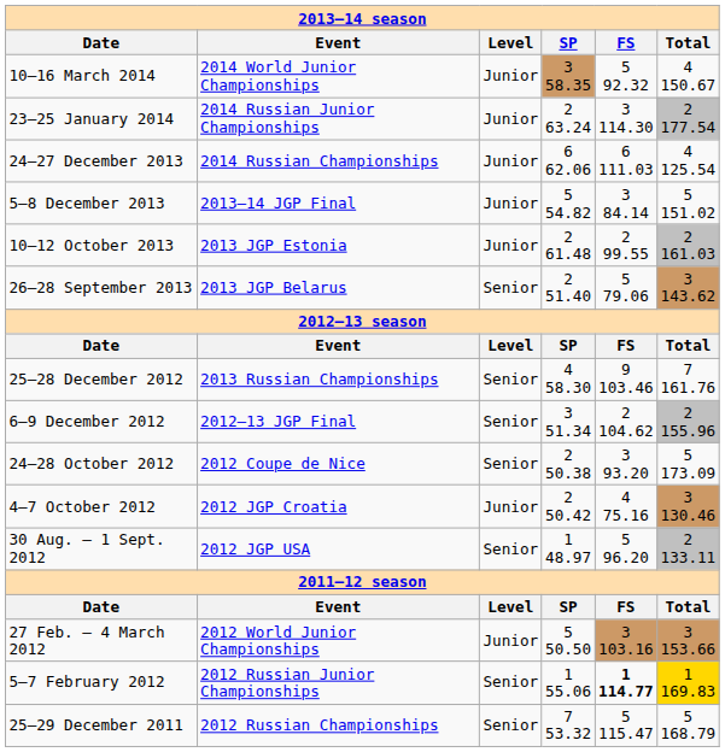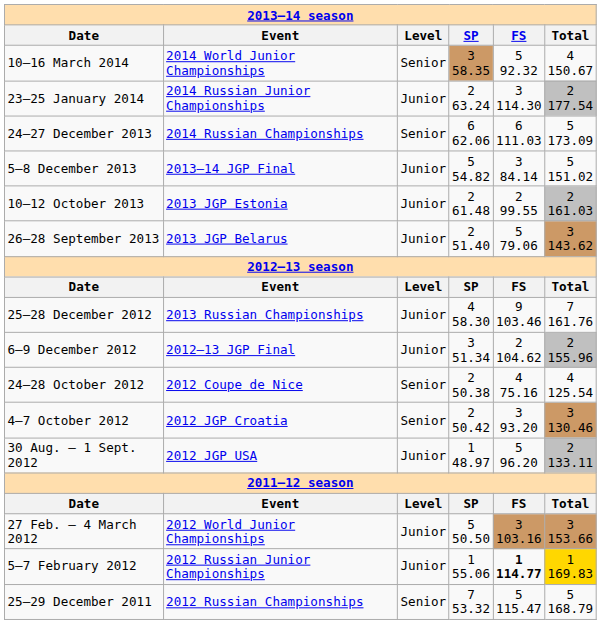 <table class="wikitable">
 <tr>
 <td style="background-color: #ffdead;" colspan=7 align="center"><strong><a href='#'>2013–14 season</a></strong></td>
 </tr>
 <tr>
 <th>Date</th>
 <th>Event</th>
 <th>Level</th>
 <th><a href='#'>SP</a></th>
 <th><a href='#'>FS</a></th>
 <th>Total</th>
 </tr>
 <tr>
 <td>10–16 March 2014</td>
 <td><a href='#'>2014 World Junior Championships</a></td>
-<td>Junior</td>
+<td>Senior</td>
 <td align=center bgcolor=cc9966>3 <br> 58.35</td>
 <td align=center>5 <br> 92.32</td>
 <td align=center>4 <br> 150.67</td>
 </tr>
 <tr>
 <td>23–25 January 2014</td>
 <td><a href='#'>2014 Russian Junior Championships</a></td>
 <td>Junior</td>
 <td align=center>2 <br> 63.24</td>
 <td align=center>3 <br> 114.30</td>
 <td align=center bgcolor=silver>2 <br> 177.54</td>
 </tr>
 <tr>
 <td>24–27 December 2013</td>
 <td><a href='#'>2014 Russian Championships</a></td>
-<td>Junior</td>
+<td>Senior</td>
 <td align=center>6 <br> 62.06</td>
 <td align=center>6 <br> 111.03</td>
-<td align=center>4 <br> 125.54</td>
+<td align=center>5 <br> 173.09</td>
 </tr>
 <tr>
 <td>5–8 December 2013</td>
 <td><a href='#'>2013–14 JGP Final</a></td>
 <td>Junior</td>
 <td align=center>5 <br> 54.82</td>
 <td align=center>3 <br> 84.14</td>
 <td align=center>5 <br> 151.02</td>
 </tr>
 <tr>
 <td>10–12 October 2013</td>
 <td><a href='#'>2013 JGP Estonia</a></td>
 <td>Junior</td>
 <td align=center>2 <br> 61.48</td>
 <td align=center>2 <br> 99.55</td>
 <td align=center bgcolor=silver>2 <br> 161.03</td>
 </tr>
 <tr>
 <td>26–28 September 2013</td>
 <td><a href='#'>2013 JGP Belarus</a></td>
-<td>Senior</td>
+<td>Junior</td>
 <td align=center>2 <br> 51.40</td>
 <td align=center>5 <br> 79.06</td>
 <td align=center bgcolor=cc9966>3 <br> 143.62</td>
 </tr>
 <tr>
 <td style="background-color: #ffdead;" colspan=7 align="center"><strong><a href='#'>2012–13 season</a></strong></td>
 </tr>
 <tr>
 <th>Date</th>
 <th>Event</th>
 <th>Level</th>
 <th>SP</th>
 <th>FS</th>
 <th>Total</th>
 </tr>
 <tr>
 <td>25–28 December 2012</td>
 <td><a href='#'>2013 Russian Championships</a></td>
-<td>Senior</td>
+<td>Junior</td>
 <td align=center>4 <br> 58.30</td>
 <td align=center>9 <br> 103.46</td>
 <td align=center>7 <br> 161.76</td>
 </tr>
 <tr>
 <td>6–9 December 2012</td>
 <td><a href='#'>2012–13 JGP Final</a></td>
-<td>Senior</td>
+<td>Junior</td>
 <td align=center>3 <br> 51.34</td>
 <td align=center>2 <br> 104.62</td>
 <td align=center bgcolor=silver>2 <br> 155.96</td>
 </tr>
 <tr>
 <td>24–28 October 2012</td>
 <td><a href='#'>2012 Coupe de Nice</a></td>
 <td>Senior</td>
 <td align=center>2 <br> 50.38</td>
-<td align=center>3 <br> 93.20</td>
-<td align=center>5 <br> 173.09</td>
+<td align=center>4 <br> 75.16</td>
+<td align=center>4 <br> 125.54</td>
 </tr>
 <tr>
 <td>4–7 October 2012</td>
 <td><a href='#'>2012 JGP Croatia</a></td>
-<td>Junior</td>
+<td>Senior</td>
 <td align=center>2 <br> 50.42</td>
-<td align=center>4 <br> 75.16</td>
+<td align=center>3 <br> 93.20</td>
 <td align=center bgcolor=cc9966>3 <br> 130.46</td>
 </tr>
 <tr>
 <td>30 Aug. – 1 Sept. 2012</td>
 <td><a href='#'>2012 JGP USA</a></td>
-<td>Senior</td>
+<td>Junior</td>
 <td align=center>1 <br> 48.97</td>
 <td align=center>5 <br> 96.20</td>
 <td align=center bgcolor=silver>2 <br> 133.11</td>
 </tr>
 <tr>
 <td style="background-color: #ffdead;" colspan=7 align="center"><strong><a href='#'>2011–12 season</a></strong></td>
 </tr>
 <tr>
 <th>Date</th>
 <th>Event</th>
 <th>Level</th>
 <th>SP</th>
 <th>FS</th>
 <th>Total</th>
 </tr>
 <tr>
 <td>27 Feb. – 4 March 2012</td>
 <td><a href='#'>2012 World Junior Championships</a></td>
 <td>Junior</td>
 <td align=center>5 <br> 50.50</td>
 <td align=center bgcolor=cc9966>3 <br> 103.16</td>
 <td align=center bgcolor=cc9966>3 <br> 153.66</td>
 </tr>
 <tr>
 <td>5–7 February 2012</td>
 <td><a href='#'>2012 Russian Junior Championships</a></td>
-<td>Senior</td>
+<td>Junior</td>
 <td align=center>1 <br> 55.06</td>
 <td align=center><strong>1 <br> 114.77</strong></td>
 <td align=center bgcolor=gold>1 <br> 169.83</td>
 </tr>
 <tr>
 <td>25–29 December 2011</td>
 <td><a href='#'>2012 Russian Championships</a></td>
 <td>Senior</td>
 <td align=center>7 <br> 53.32</td>
 <td align=center>5 <br> 115.47</td>
 <td align=center>5 <br> 168.79</td>
 </tr>
 </table>
